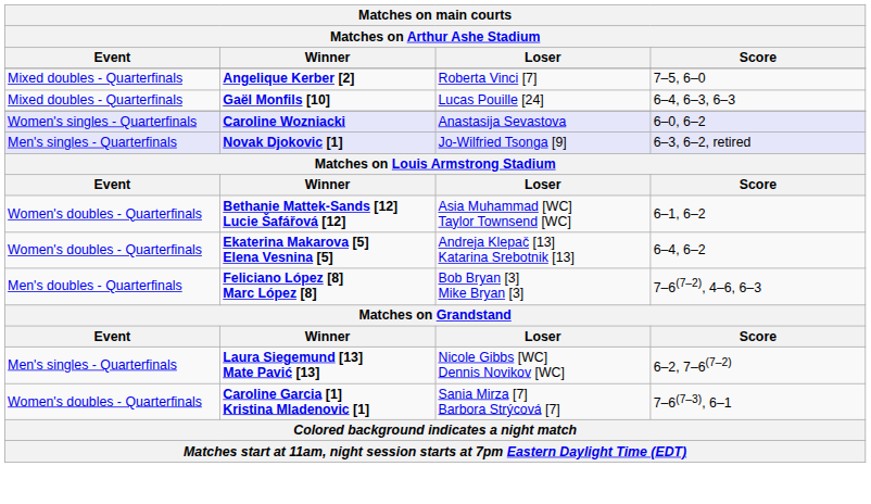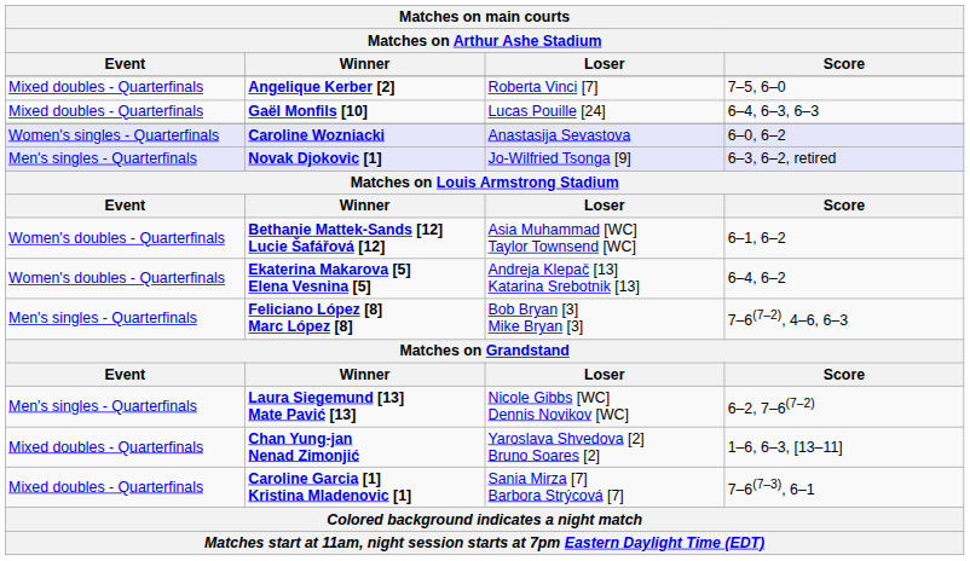 <table class="wikitable" style="margin:auto;">
 <tr>
 <th colspan="4" style="white-space:nowrap;">Matches on main courts</th>
 </tr>
 <tr>
 <th colspan="4"><strong>Matches on <a href='#'>Arthur Ashe Stadium</a></strong></th>
 </tr>
 <tr>
 <th width=250>Event</th>
 <th width=250>Winner</th>
 <th width=250>Loser</th>
 <th width=250>Score</th>
 </tr>
 <tr>
 </tr>
 <tr>
 <td><a href='#'>Mixed doubles - Quarterfinals</a></td>
 <td><strong> <a href='#'>Angelique Kerber</a> [2]</strong></td>
 <td> <a href='#'>Roberta Vinci</a> [7]</td>
 <td>7–5, 6–0</td>
 </tr>
 <tr>
 <td><a href='#'>Mixed doubles - Quarterfinals</a></td>
 <td><strong> <a href='#'>Gaël Monfils</a> [10]</strong></td>
 <td> <a href='#'>Lucas Pouille</a> [24]</td>
 <td>6–4, 6–3, 6–3</td>
 </tr>
 <tr>
 </tr>
 <tr bgcolor=lavender>
 <td><a href='#'>Women's singles - Quarterfinals</a></td>
 <td><strong> <a href='#'>Caroline Wozniacki</a></strong></td>
 <td> <a href='#'>Anastasija Sevastova</a></td>
 <td>6–0, 6–2</td>
 </tr>
 <tr bgcolor=lavender>
 <td><a href='#'>Men's singles - Quarterfinals</a></td>
 <td><strong> <a href='#'>Novak Djokovic</a> [1] </strong></td>
 <td> <a href='#'>Jo-Wilfried Tsonga</a> [9]</td>
 <td>6–3, 6–2, retired</td>
 </tr>
 <tr>
 <th colspan="4"><strong>Matches on <a href='#'>Louis Armstrong Stadium</a></strong></th>
 </tr>
 <tr>
 <th width=250>Event</th>
 <th width=250>Winner</th>
 <th width=250>Loser</th>
 <th width=250>Score</th>
 </tr>
 <tr>
 <td><a href='#'>Women's doubles - Quarterfinals</a></td>
 <td><strong> <a href='#'>Bethanie Mattek-Sands</a> [12]<br>  <a href='#'>Lucie Šafářová</a> [12] </strong></td>
 <td> <a href='#'>Asia Muhammad</a> [WC]<br>  <a href='#'>Taylor Townsend</a> [WC]</td>
 <td>6–1, 6–2</td>
 </tr>
 <tr>
 <td><a href='#'>Women's doubles - Quarterfinals</a></td>
 <td><strong> <a href='#'>Ekaterina Makarova</a> [5]<br>  <a href='#'>Elena Vesnina</a> [5]</strong></td>
 <td> <a href='#'>Andreja Klepač</a> [13]<br>  <a href='#'>Katarina Srebotnik</a> [13]</td>
 <td>6–4, 6–2</td>
 </tr>
 <tr>
-<td><a href='#'>Men's doubles - Quarterfinals</a></td>
+<td><a href='#'>Men's singles - Quarterfinals</a></td>
 <td><strong> <a href='#'>Feliciano López</a> [8]<br> <a href='#'>Marc López</a> [8]</strong></td>
 <td> <a href='#'>Bob Bryan</a> [3]<br>  <a href='#'>Mike Bryan</a> [3]</td>
 <td>7–6<sup>(7–2)</sup>, 4–6, 6–3</td>
 </tr>
 <tr>
 <th colspan="4"><strong>Matches on <a href='#'>Grandstand</a></strong></th>
 </tr>
 <tr>
 <th width=250>Event</th>
 <th width=250>Winner</th>
 <th width=250>Loser</th>
 <th width=250>Score</th>
 </tr>
 <tr>
 <td><a href='#'>Men's singles - Quarterfinals</a></td>
 <td><strong> <a href='#'>Laura Siegemund</a> [13]<br> <a href='#'>Mate Pavić</a> [13]</strong></td>
 <td> <a href='#'>Nicole Gibbs</a> [WC]<br> <a href='#'>Dennis Novikov</a> [WC]</td>
 <td>6–2, 7–6<sup>(7–2)</sup></td>
 </tr>
 <tr>
-<td><a href='#'>Women's doubles - Quarterfinals</a></td>
+<td><a href='#'>Mixed doubles - Quarterfinals</a></td>
+<td><strong> <a href='#'>Chan Yung-jan</a><br> <a href='#'>Nenad Zimonjić</a></strong></td>
+<td> <a href='#'>Yaroslava Shvedova</a> [2]<br> <a href='#'>Bruno Soares</a> [2]</td>
+<td>1–6, 6–3, [13–11]</td>
+</tr>
+<tr>
+<td><a href='#'>Mixed doubles - Quarterfinals</a></td>
 <td><strong> <a href='#'>Caroline Garcia</a> [1]<br>  <a href='#'>Kristina Mladenovic</a> [1]</strong></td>
 <td> <a href='#'>Sania Mirza</a> [7]<br>  <a href='#'>Barbora Strýcová</a> [7]</td>
 <td>7–6<sup>(7–3)</sup>, 6–1</td>
 </tr>
 <tr>
 <th colspan=4><em>Colored background indicates a night match</em></th>
 </tr>
 <tr>
 <th colspan=4><em>Matches start at 11am, night session starts at 7pm <a href='#'>Eastern Daylight Time (EDT)</a></em></th>
 </tr>
 </table>
